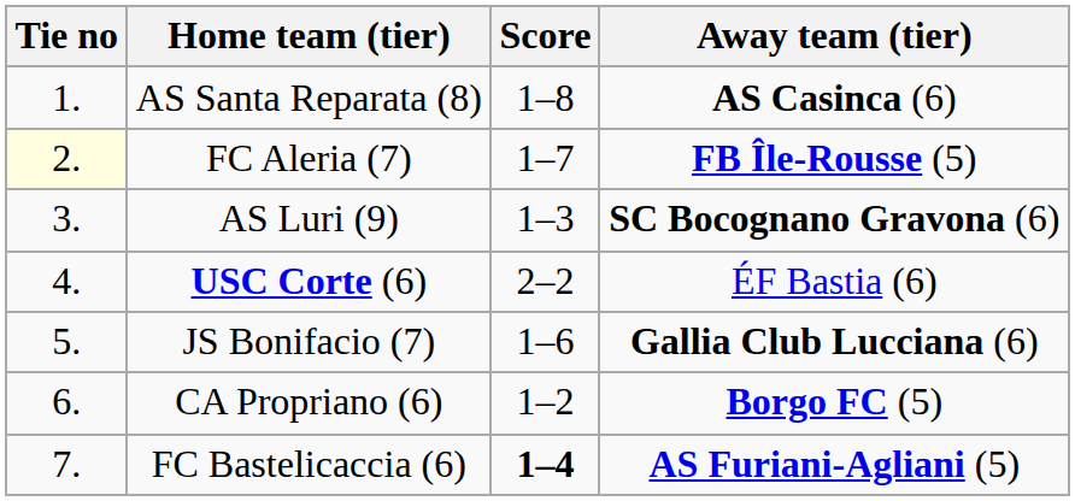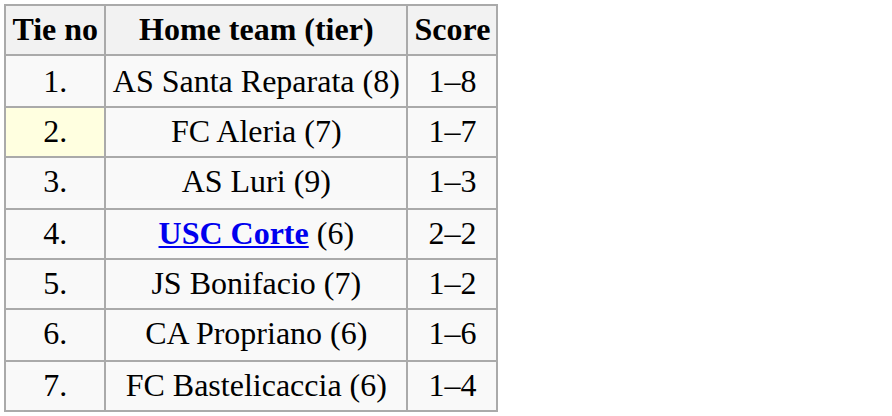 <table class="wikitable" style="text-align: center">
 <tr>
 <th>Tie no</th>
 <th>Home team (tier)</th>
 <th>Score</th>
-<th>Away team (tier)</th>
 </tr>
 <tr>
 <td>1.</td>
 <td>AS Santa Reparata (8)</td>
 <td>1–8</td>
-<td><strong>AS Casinca</strong> (6)</td>
 </tr>
 <tr>
 <td style="background: lightyellow;">2.</td>
 <td>FC Aleria (7)</td>
 <td>1–7</td>
-<td><strong><a href='#'>FB Île-Rousse</a></strong> (5)</td>
 </tr>
 <tr>
 <td>3.</td>
 <td>AS Luri (9)</td>
 <td>1–3</td>
-<td><strong>SC Bocognano Gravona</strong> (6)</td>
 </tr>
 <tr>
 <td>4.</td>
 <td><strong><a href='#'>USC Corte</a></strong> (6)</td>
 <td>2–2 </td>
-<td><a href='#'>ÉF Bastia</a> (6)</td>
 </tr>
 <tr>
 <td>5.</td>
 <td>JS Bonifacio (7)</td>
-<td>1–6</td>
-<td><strong>Gallia Club Lucciana</strong> (6)</td>
+<td>1–2</td>
 </tr>
 <tr>
 <td>6.</td>
 <td>CA Propriano (6)</td>
-<td>1–2</td>
-<td><strong><a href='#'>Borgo FC</a></strong> (5)</td>
+<td>1–6</td>
 </tr>
 <tr>
 <td>7.</td>
 <td>FC Bastelicaccia (6)</td>
-<td><strong>1–4</strong></td>
-<td><strong><a href='#'>AS Furiani-Agliani</a></strong> (5)</td>
+<td>1–4</td>
 </tr>
 </table>
